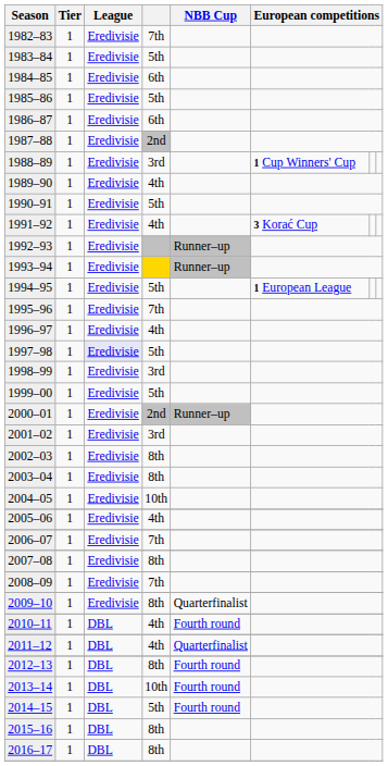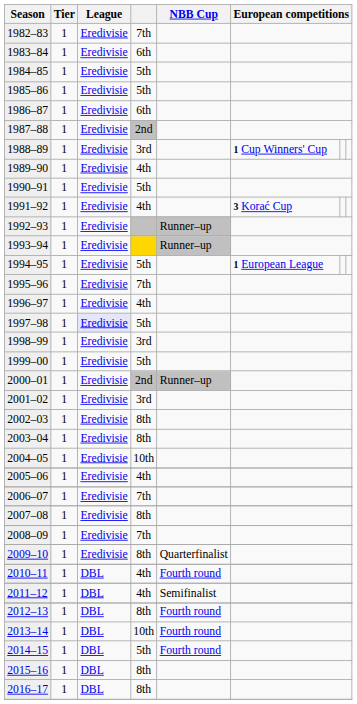 <table class="wikitable" style="font-size:85%">
 <tr bgcolor=>
 <th>Season</th>
 <th>Tier</th>
 <th>League</th>
 <th></th>
 <th><a href='#'>NBB Cup</a></th>
 <th colspan=3>European competitions</th>
 </tr>
 <tr>
 <td style="background:#efefef;">1982–83</td>
 <td align="center">1</td>
 <td><a href='#'>Eredivisie</a></td>
 <td align="center">7th</td>
 <td></td>
 <td colspan=3></td>
 </tr>
 <tr>
 <td style="background:#efefef;">1983–84</td>
 <td align="center">1</td>
 <td><a href='#'>Eredivisie</a></td>
-<td align="center">5th</td>
+<td align="center">6th</td>
 <td></td>
 <td colspan=3></td>
 </tr>
 <tr>
 <td style="background:#efefef;">1984–85</td>
 <td align="center">1</td>
 <td><a href='#'>Eredivisie</a></td>
-<td align="center">6th</td>
+<td align="center">5th</td>
 <td></td>
 <td colspan=3></td>
 </tr>
 <tr>
 <td style="background:#efefef;">1985–86</td>
 <td align="center">1</td>
 <td><a href='#'>Eredivisie</a></td>
 <td align="center">5th</td>
 <td></td>
 <td colspan=3></td>
 </tr>
 <tr>
 <td style="background:#efefef;">1986–87</td>
 <td align="center">1</td>
 <td><a href='#'>Eredivisie</a></td>
 <td align="center">6th</td>
 <td></td>
 <td colspan=3></td>
 </tr>
 <tr>
 <td style="background:#efefef;">1987–88</td>
 <td align="center">1</td>
 <td><a href='#'>Eredivisie</a></td>
 <td align="center" style="background:silver;">2nd</td>
 <td></td>
 <td colspan=3></td>
 </tr>
 <tr>
 <td style="background:#efefef;">1988–89</td>
 <td align="center">1</td>
 <td><a href='#'>Eredivisie</a></td>
 <td align="center">3rd</td>
 <td></td>
 <td><small><strong>1</strong></small> <a href='#'>Cup Winners' Cup</a></td>
 <td></td>
 <td></td>
 </tr>
 <tr>
 <td style="background:#efefef;">1989–90</td>
 <td align="center">1</td>
 <td><a href='#'>Eredivisie</a></td>
 <td align="center">4th</td>
 <td></td>
 <td colspan=3></td>
 </tr>
 <tr>
 <td style="background:#efefef;">1990–91</td>
 <td align="center">1</td>
 <td><a href='#'>Eredivisie</a></td>
 <td align="center">5th</td>
 <td></td>
 <td colspan=3></td>
 </tr>
 <tr>
 <td style="background:#efefef;">1991–92</td>
 <td align="center">1</td>
 <td><a href='#'>Eredivisie</a></td>
 <td align="center">4th</td>
 <td></td>
 <td><small><strong>3</strong></small> <a href='#'>Korać Cup</a></td>
 <td></td>
 <td></td>
 </tr>
 <tr>
 <td style="background:#efefef;">1992–93</td>
 <td align="center">1</td>
 <td><a href='#'>Eredivisie</a></td>
 <td style="background:silver"></td>
 <td style="background:silver">Runner–up</td>
 <td colspan=3></td>
 </tr>
 <tr>
 <td style="background:#efefef;">1993–94</td>
 <td align="center">1</td>
 <td><a href='#'>Eredivisie</a></td>
 <td style="background:gold"></td>
 <td style="background:silver">Runner–up</td>
 <td colspan=3></td>
 </tr>
 <tr>
 <td style="background:#efefef;">1994–95</td>
 <td align="center">1</td>
 <td><a href='#'>Eredivisie</a></td>
 <td align="center">5th</td>
 <td></td>
 <td><small><strong>1</strong></small> <a href='#'>European League</a></td>
 <td></td>
 <td></td>
 </tr>
 <tr>
 <td style="background:#efefef;">1995–96</td>
 <td align="center">1</td>
 <td><a href='#'>Eredivisie</a></td>
 <td align="center">7th</td>
 <td></td>
 <td colspan=3></td>
 </tr>
 <tr>
 <td style="background:#efefef;">1996–97</td>
 <td align="center">1</td>
 <td><a href='#'>Eredivisie</a></td>
 <td align="center">4th</td>
 <td></td>
 <td colspan=3></td>
 </tr>
 <tr>
 <td style="background:#efefef;">1997–98</td>
 <td align="center">1</td>
 <td style="background: lavender;"><a href='#'>Eredivisie</a></td>
 <td align="center">5th</td>
 <td></td>
 <td colspan=3></td>
 </tr>
 <tr>
 <td style="background:#efefef;">1998–99</td>
 <td align="center">1</td>
 <td><a href='#'>Eredivisie</a></td>
 <td align="center">3rd</td>
 <td></td>
 <td colspan=3></td>
 </tr>
 <tr>
 <td style="background:#efefef;">1999–00</td>
 <td align="center">1</td>
 <td><a href='#'>Eredivisie</a></td>
 <td align="center">5th</td>
 <td></td>
 <td colspan=3></td>
 </tr>
 <tr>
 <td style="background:#efefef;">2000–01</td>
 <td align="center">1</td>
 <td><a href='#'>Eredivisie</a></td>
 <td align="center" style="background:silver;">2nd</td>
 <td style="background:silver;">Runner–up</td>
 <td colspan=3></td>
 </tr>
 <tr>
 <td style="background:#efefef;">2001–02</td>
 <td align="center">1</td>
 <td><a href='#'>Eredivisie</a></td>
 <td align="center">3rd</td>
 <td></td>
 <td colspan=3></td>
 </tr>
 <tr>
 <td style="background:#efefef;">2002–03</td>
 <td align="center">1</td>
 <td><a href='#'>Eredivisie</a></td>
 <td align="center">8th</td>
 <td></td>
 <td colspan=3></td>
 </tr>
 <tr>
 <td style="background:#efefef;">2003–04</td>
 <td align="center">1</td>
 <td><a href='#'>Eredivisie</a></td>
 <td align="center">8th</td>
 <td></td>
 <td colspan=3></td>
 </tr>
 <tr>
 <td style="background:#efefef;">2004–05</td>
 <td align="center">1</td>
 <td><a href='#'>Eredivisie</a></td>
 <td align="center">10th</td>
 <td></td>
 <td colspan=3></td>
 </tr>
 <tr>
 </tr>
 <tr>
 <td style="background:#efefef;">2005–06</td>
 <td align="center">1</td>
 <td><a href='#'>Eredivisie</a></td>
 <td align="center">4th</td>
 <td></td>
 <td colspan=3></td>
 </tr>
 <tr>
 </tr>
 <tr>
 <td style="background:#efefef;">2006–07</td>
 <td align="center">1</td>
 <td><a href='#'>Eredivisie</a></td>
 <td align="center">7th</td>
 <td></td>
 <td colspan=3></td>
 </tr>
 <tr>
 </tr>
 <tr>
 <td style="background:#efefef;">2007–08</td>
 <td align="center">1</td>
 <td><a href='#'>Eredivisie</a></td>
 <td align="center">8th</td>
 <td></td>
 <td colspan=3></td>
 </tr>
 <tr>
 </tr>
 <tr>
 <td style="background:#efefef;">2008–09</td>
 <td align="center">1</td>
 <td><a href='#'>Eredivisie</a></td>
 <td align="center">7th</td>
 <td></td>
 <td colspan=3></td>
 </tr>
 <tr>
 </tr>
 <tr>
 <td style="background:#efefef;"><a href='#'>2009–10</a></td>
 <td align="center">1</td>
 <td><a href='#'>Eredivisie</a></td>
 <td align="center">8th</td>
 <td>Quarterfinalist</td>
 <td colspan=3></td>
 </tr>
 <tr>
 </tr>
 <tr>
 <td style="background:#efefef;"><a href='#'>2010–11</a></td>
 <td align="center">1</td>
 <td><a href='#'>DBL</a></td>
 <td align="center">4th</td>
 <td><a href='#'>Fourth round</a></td>
 <td colspan=3></td>
 </tr>
 <tr>
 </tr>
 <tr>
 <td style="background:#efefef;"><a href='#'>2011–12</a></td>
 <td align="center">1</td>
 <td><a href='#'>DBL</a></td>
 <td align="center">4th</td>
-<td><a href='#'>Quarterfinalist</a></td>
+<td>Semifinalist</td>
 <td colspan=3></td>
 </tr>
 <tr>
 </tr>
 <tr>
 <td style="background:#efefef;"><a href='#'>2012–13</a></td>
 <td align="center">1</td>
 <td><a href='#'>DBL</a></td>
 <td align="center">8th</td>
 <td><a href='#'>Fourth round</a></td>
 <td colspan=3></td>
 </tr>
 <tr>
 <td style="background:#efefef;"><a href='#'>2013–14</a></td>
 <td align="center">1</td>
 <td><a href='#'>DBL</a></td>
 <td align="center">10th</td>
 <td><a href='#'>Fourth round</a></td>
 <td colspan=3></td>
 </tr>
 <tr>
 <td style="background:#efefef;"><a href='#'>2014–15</a></td>
 <td align="center">1</td>
 <td><a href='#'>DBL</a></td>
 <td align="center">5th</td>
 <td><a href='#'>Fourth round</a></td>
 <td colspan=3></td>
 </tr>
 <tr>
 <td style="background:#efefef;"><a href='#'>2015–16</a></td>
 <td align="center">1</td>
 <td><a href='#'>DBL</a></td>
 <td align="center">8th</td>
 <td></td>
 <td colspan=3></td>
 </tr>
 <tr>
 <td style="background:#efefef;"><a href='#'>2016–17</a></td>
 <td align="center">1</td>
 <td><a href='#'>DBL</a></td>
 <td align="center">8th</td>
 <td></td>
 <td colspan=3></td>
 </tr>
 <tr>
 </tr>
 </table>
